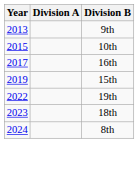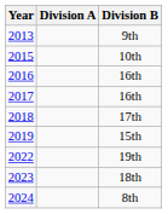 <table class="wikitable" style="text-align:center">
 <tr>
 <th>Year</th>
 <th>Division A</th>
 <th>Division B</th>
 </tr>
 <tr>
 <td><a href='#'>2013</a></td>
 <td></td>
 <td>9th</td>
 </tr>
 <tr>
 <td><a href='#'>2015</a></td>
 <td></td>
 <td>10th</td>
 </tr>
 <tr>
+<td><a href='#'>2016</a></td>
+<td></td>
+<td>16th</td>
+</tr>
+<tr>
 <td><a href='#'>2017</a></td>
 <td></td>
 <td>16th</td>
+</tr>
+<tr>
+<td><a href='#'>2018</a></td>
+<td></td>
+<td>17th</td>
 </tr>
 <tr>
 <td><a href='#'>2019</a></td>
 <td></td>
 <td>15th</td>
 </tr>
 <tr>
 <td><a href='#'>2022</a></td>
 <td></td>
 <td>19th</td>
 </tr>
 <tr>
 <td><a href='#'>2023</a></td>
 <td></td>
 <td>18th</td>
 </tr>
 <tr>
 <td><a href='#'>2024</a></td>
 <td></td>
 <td>8th</td>
 </tr>
 </table>
